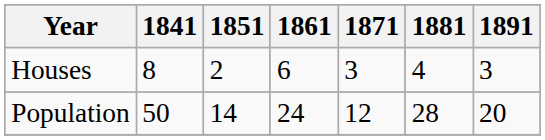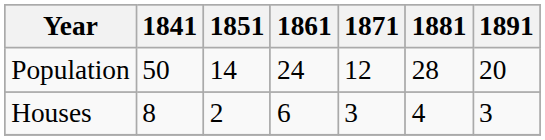 <table class="wikitable">
 <tr>
 <th>Year</th>
 <th>1841</th>
 <th>1851</th>
 <th>1861</th>
 <th>1871</th>
 <th>1881</th>
 <th>1891</th>
 </tr>
 <tr>
+<td>Population</td>
+<td>50</td>
+<td>14</td>
+<td>24</td>
+<td>12</td>
+<td>28</td>
+<td>20</td>
+</tr>
+<tr>
 <td>Houses</td>
 <td>8</td>
 <td>2</td>
 <td>6</td>
 <td>3</td>
 <td>4</td>
 <td>3</td>
 </tr>
 <tr>
-<td>Population</td>
-<td>50</td>
-<td>14</td>
-<td>24</td>
-<td>12</td>
-<td>28</td>
-<td>20</td>
-</tr>
-<tr>
 </tr>
 </table>
